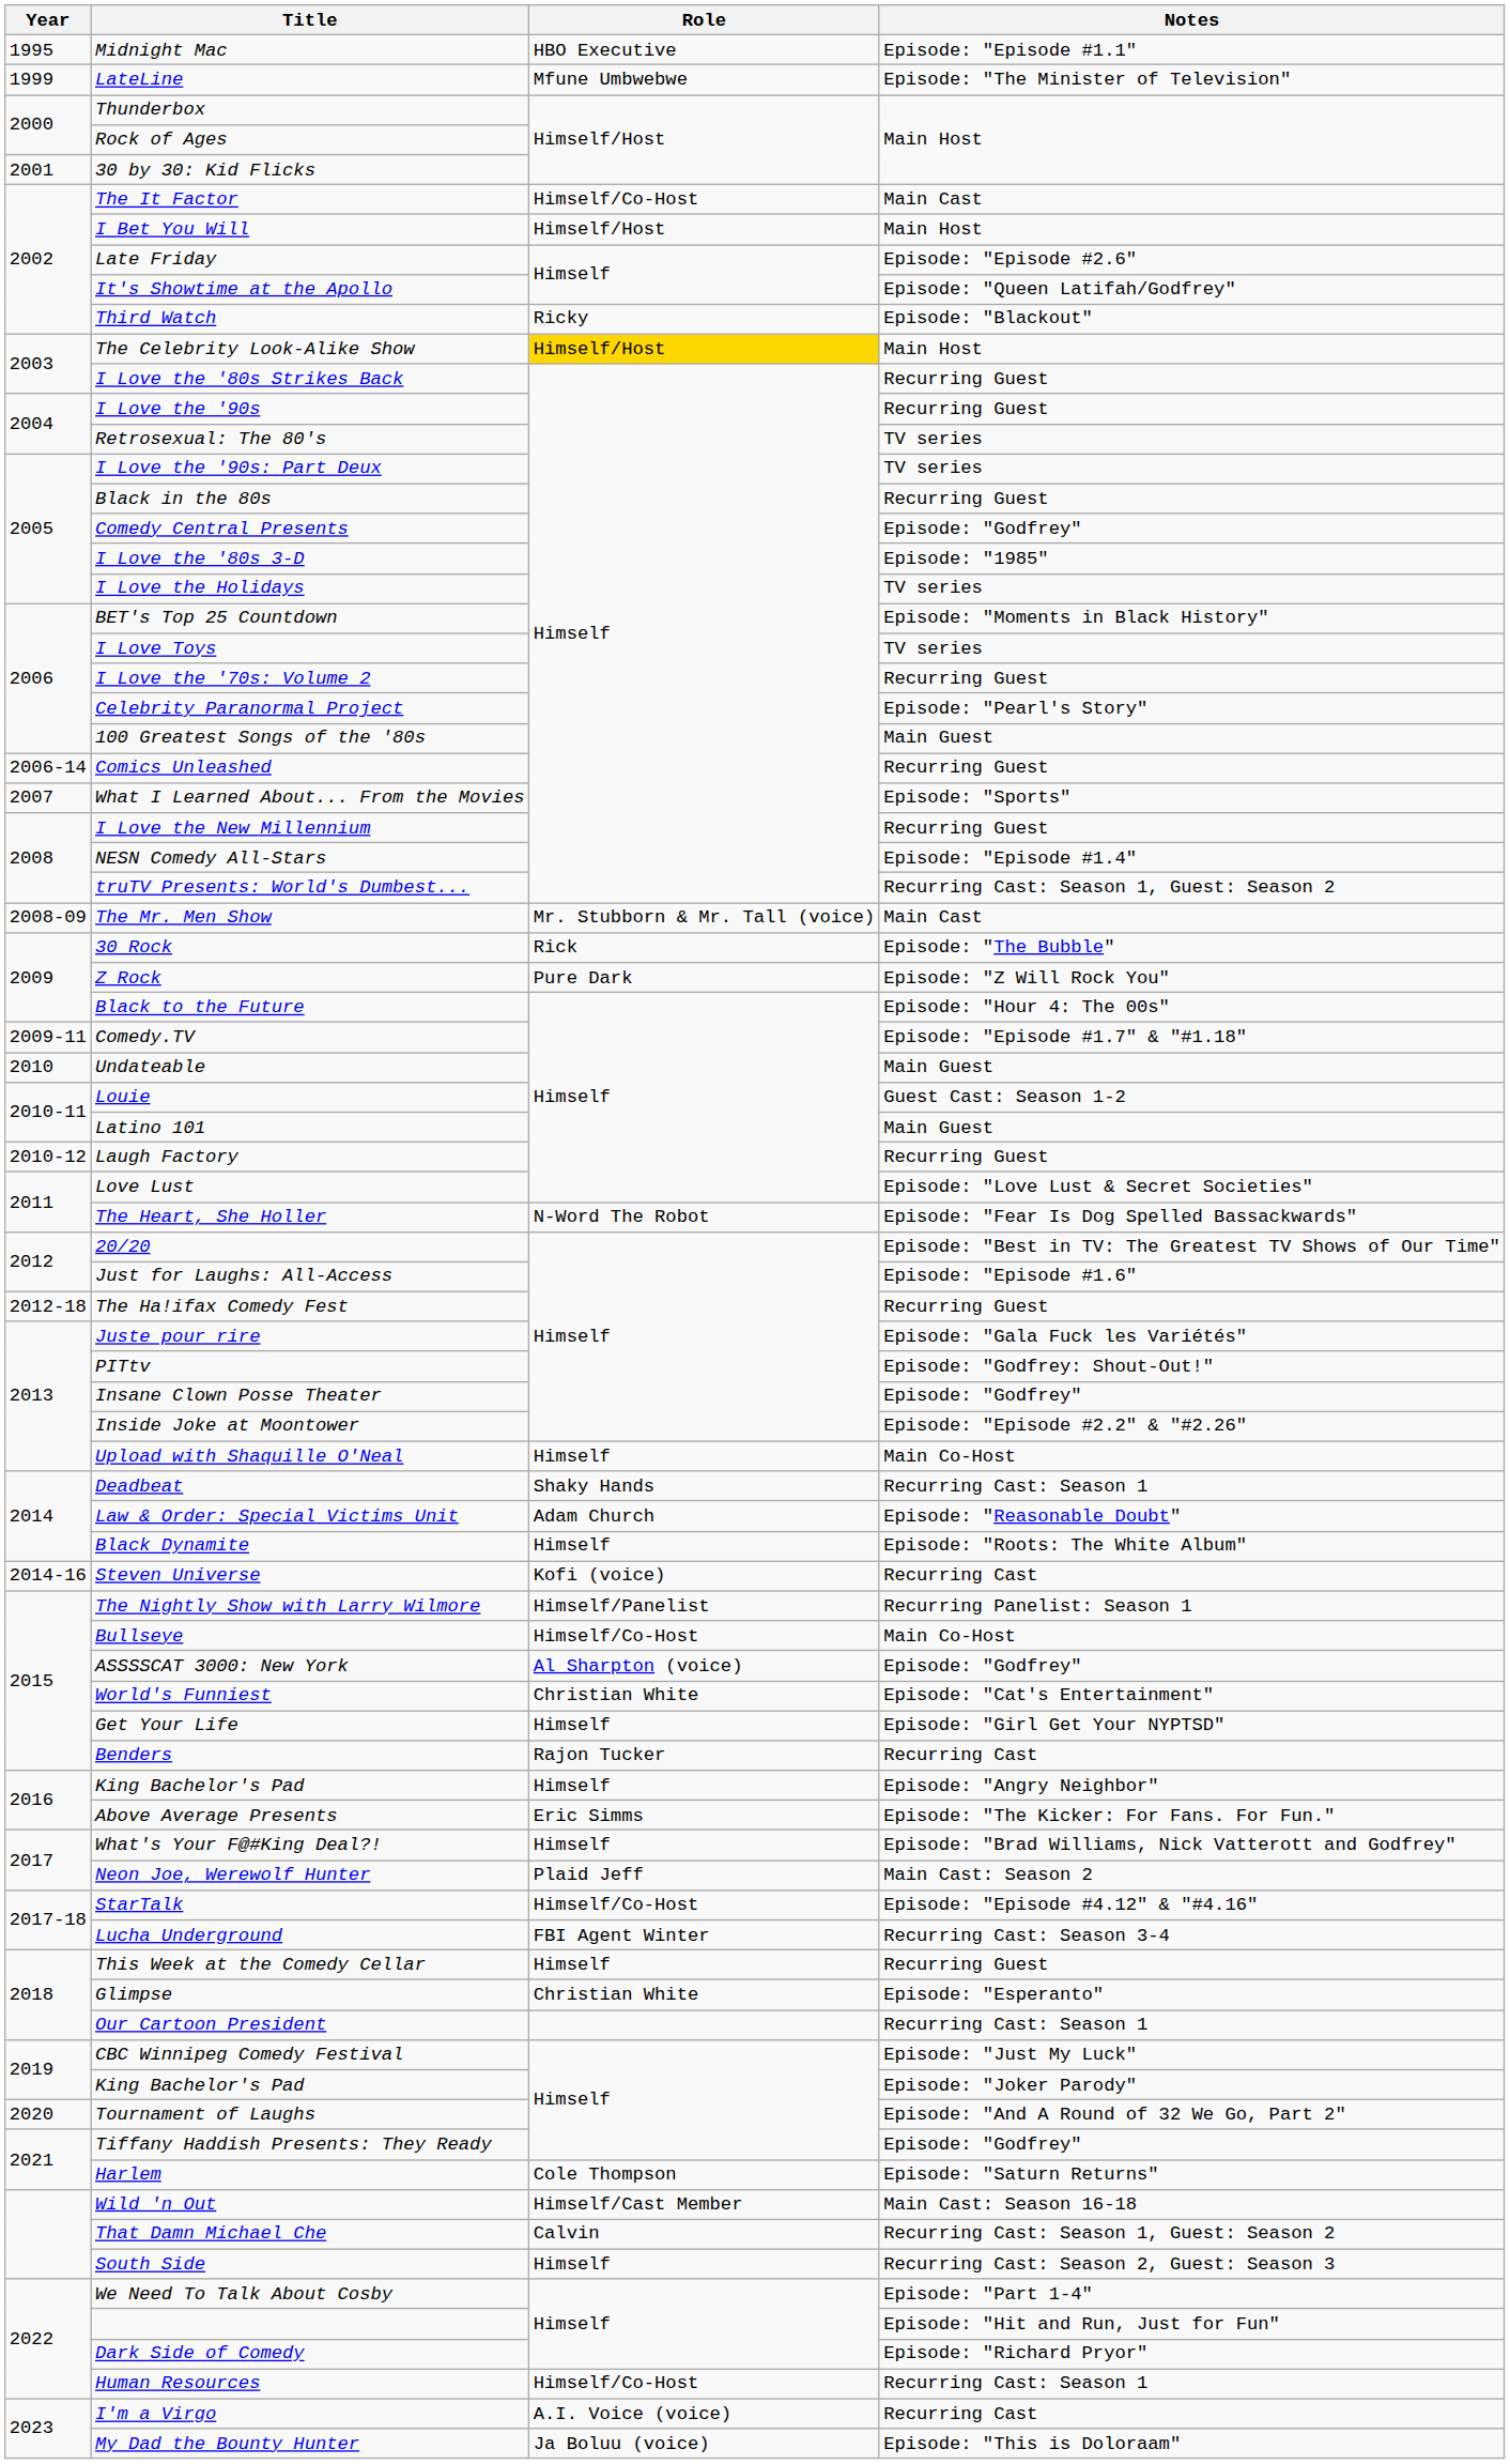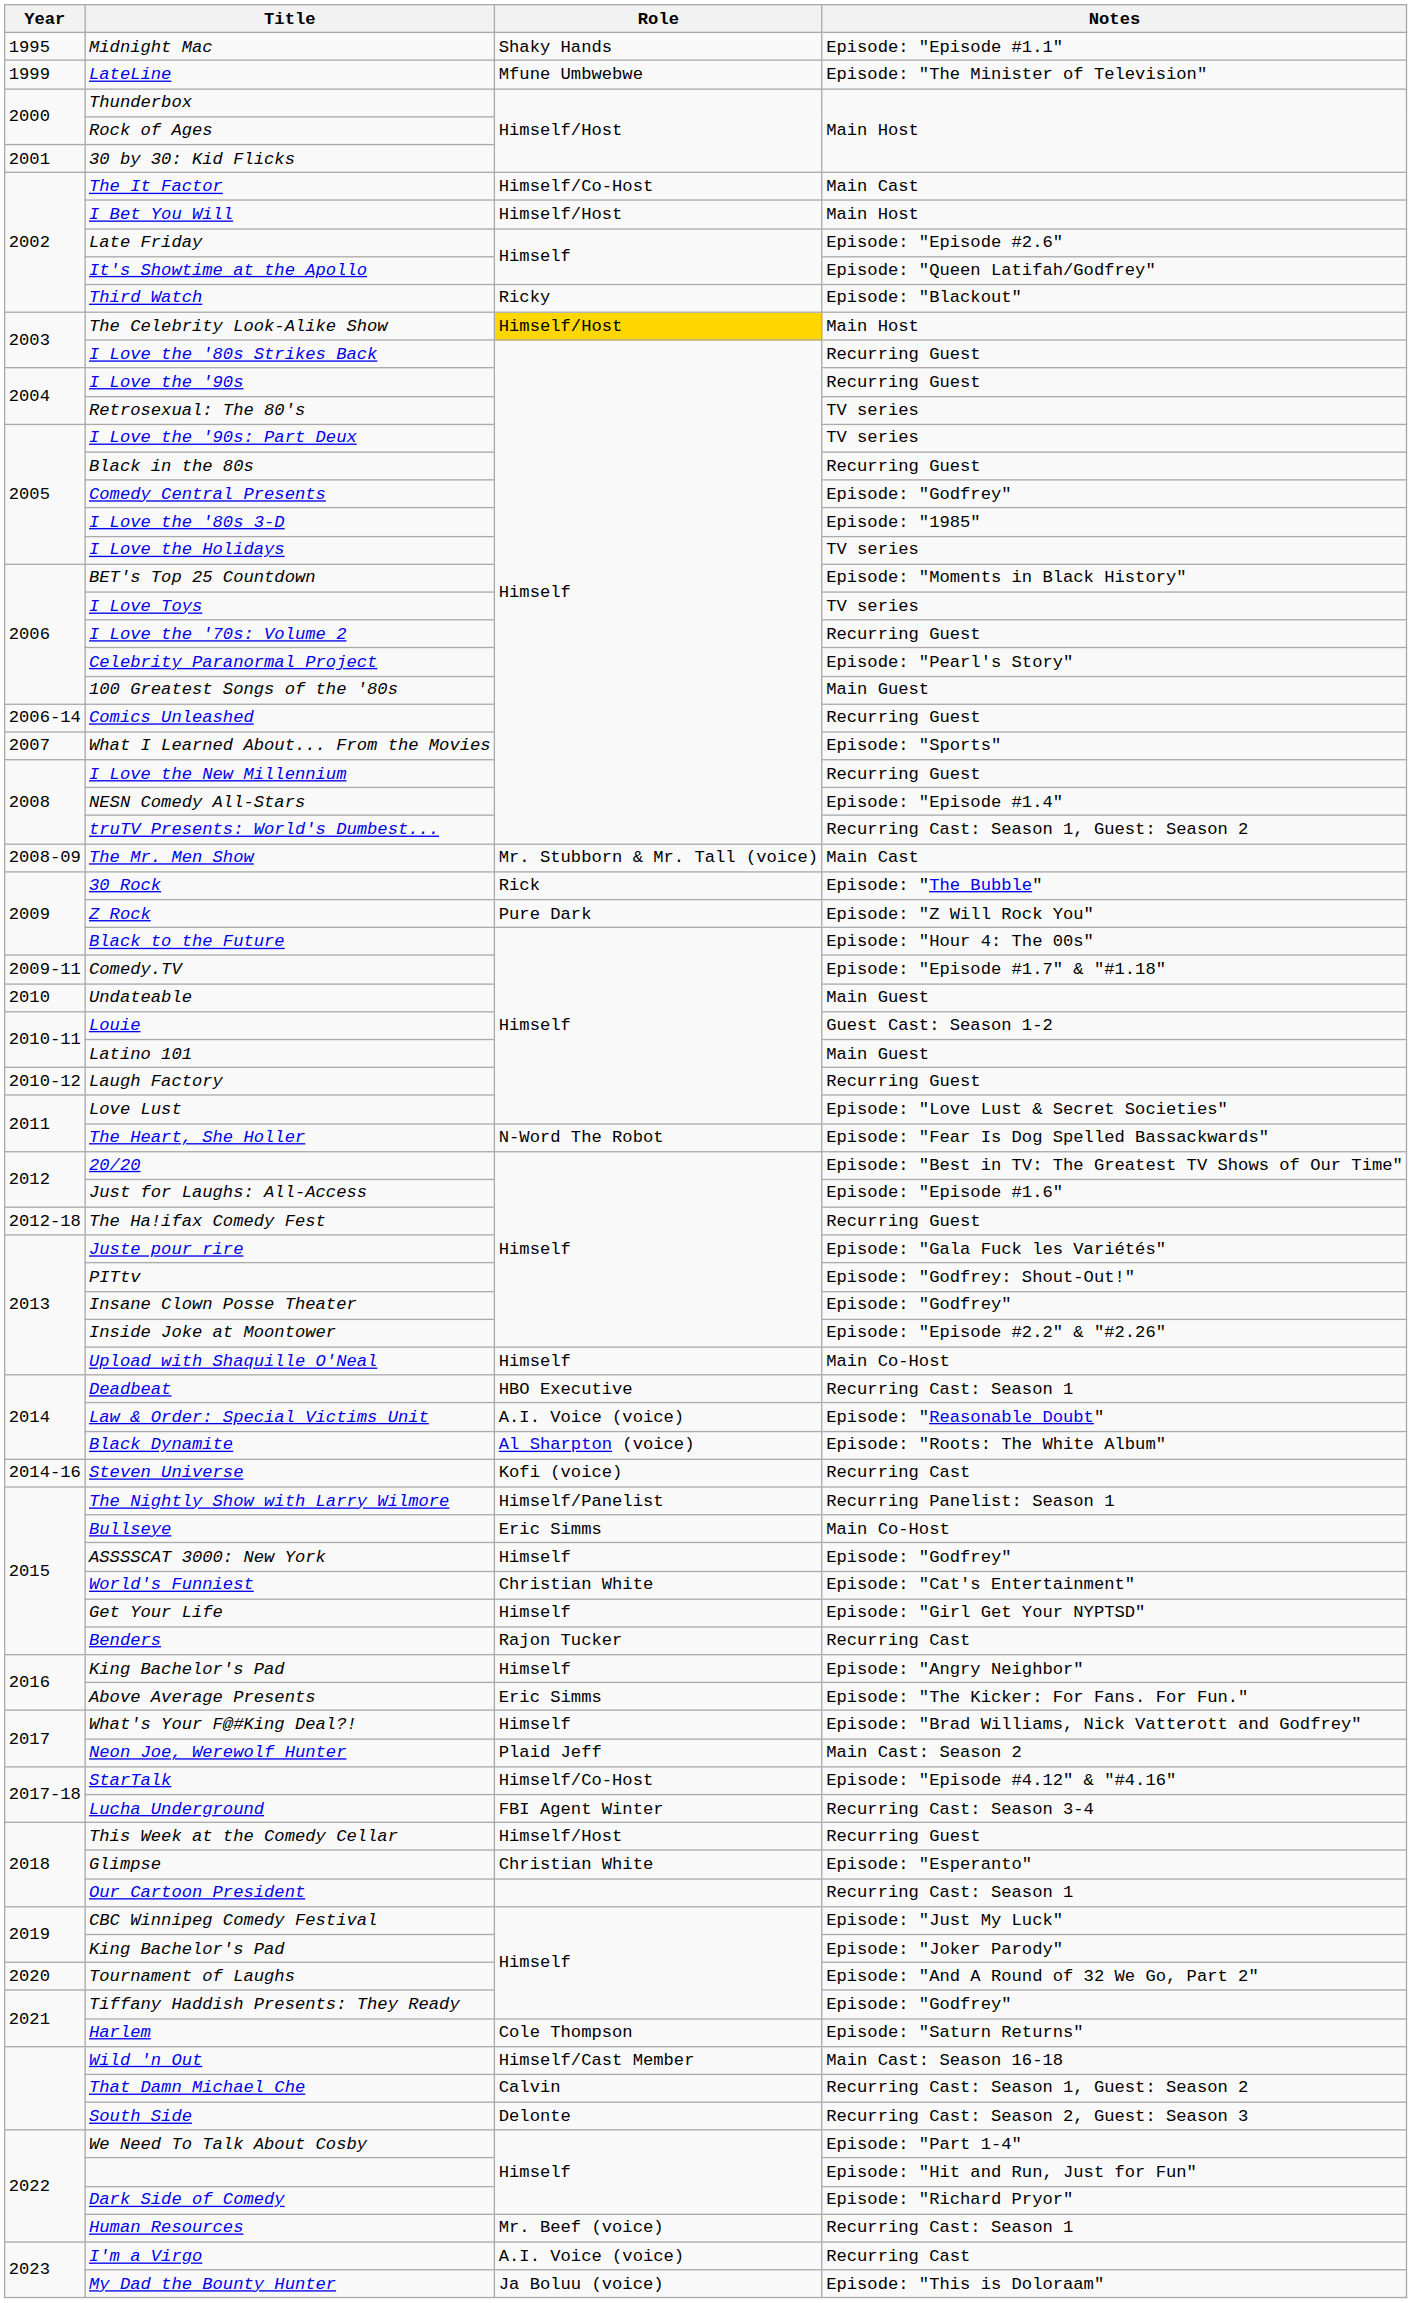 <table class="wikitable plainrowheaders sortable" style="margin-right: 0;">
 <tr>
 <th>Year</th>
 <th>Title</th>
 <th>Role</th>
 <th>Notes</th>
 </tr>
 <tr>
 <td>1995</td>
 <td><em>Midnight Mac</em></td>
-<td>HBO Executive</td>
+<td>Shaky Hands</td>
 <td>Episode: "Episode #1.1"</td>
 </tr>
 <tr>
 <td>1999</td>
 <td><em><a href='#'>LateLine</a></em></td>
 <td>Mfune Umbwebwe</td>
 <td>Episode: "The Minister of Television"</td>
 </tr>
 <tr>
 <td rowspan=2>2000</td>
 <td><em>Thunderbox</em></td>
 <td rowspan="3">Himself/Host</td>
 <td rowspan="3">Main Host</td>
 </tr>
 <tr>
 <td><em>Rock of Ages</em></td>
 </tr>
 <tr>
 <td>2001</td>
 <td><em>30 by 30: Kid Flicks</em></td>
 </tr>
 <tr>
 <td rowspan=5>2002</td>
 <td><em><a href='#'>The It Factor</a></em></td>
 <td>Himself/Co-Host</td>
 <td>Main Cast</td>
 </tr>
 <tr>
 <td><em><a href='#'>I Bet You Will</a></em></td>
 <td>Himself/Host</td>
 <td>Main Host</td>
 </tr>
 <tr>
 <td><em>Late Friday</em></td>
 <td rowspan="2">Himself</td>
 <td>Episode: "Episode #2.6"</td>
 </tr>
 <tr>
 <td><em><a href='#'>It's Showtime at the Apollo</a></em></td>
 <td>Episode: "Queen Latifah/Godfrey"</td>
 </tr>
 <tr>
 <td><em><a href='#'>Third Watch</a></em></td>
 <td>Ricky</td>
 <td>Episode: "Blackout"</td>
 </tr>
 <tr>
 <td rowspan=2>2003</td>
 <td><em>The Celebrity Look-Alike Show</em></td>
 <td style="background: gold;">Himself/Host</td>
 <td>Main Host</td>
 </tr>
 <tr>
 <td><em><a href='#'>I Love the '80s Strikes Back</a></em></td>
 <td rowspan="18">Himself</td>
 <td>Recurring Guest</td>
 </tr>
 <tr>
 <td rowspan=2>2004</td>
 <td><em><a href='#'>I Love the '90s</a></em></td>
 <td>Recurring Guest</td>
 </tr>
 <tr>
 <td><em>Retrosexual: The 80's</em></td>
 <td>TV series</td>
 </tr>
 <tr>
 <td rowspan=5>2005</td>
 <td><em><a href='#'>I Love the '90s: Part Deux</a></em></td>
 <td>TV series</td>
 </tr>
 <tr>
 <td><em>Black in the 80s</em></td>
 <td>Recurring Guest</td>
 </tr>
 <tr>
 <td><em><a href='#'>Comedy Central Presents</a></em></td>
 <td>Episode: "Godfrey"</td>
 </tr>
 <tr>
 <td><em><a href='#'>I Love the '80s 3-D</a></em></td>
 <td>Episode: "1985"</td>
 </tr>
 <tr>
 <td><em><a href='#'>I Love the Holidays</a></em></td>
 <td>TV series</td>
 </tr>
 <tr>
 <td rowspan=5>2006</td>
 <td><em>BET's Top 25 Countdown</em></td>
 <td>Episode: "Moments in Black History"</td>
 </tr>
 <tr>
 <td><em><a href='#'>I Love Toys</a></em></td>
 <td>TV series</td>
 </tr>
 <tr>
 <td><em><a href='#'>I Love the '70s: Volume 2</a></em></td>
 <td>Recurring Guest</td>
 </tr>
 <tr>
 <td><em><a href='#'>Celebrity Paranormal Project</a></em></td>
 <td>Episode: "Pearl's Story"</td>
 </tr>
 <tr>
 <td><em>100 Greatest Songs of the '80s</em></td>
 <td>Main Guest</td>
 </tr>
 <tr>
 <td>2006-14</td>
 <td><em><a href='#'>Comics Unleashed</a></em></td>
 <td>Recurring Guest</td>
 </tr>
 <tr>
 <td>2007</td>
 <td><em>What I Learned About... From the Movies</em></td>
 <td>Episode: "Sports"</td>
 </tr>
 <tr>
 <td rowspan=3>2008</td>
 <td><em><a href='#'>I Love the New Millennium</a></em></td>
 <td>Recurring Guest</td>
 </tr>
 <tr>
 <td><em>NESN Comedy All-Stars</em></td>
 <td>Episode: "Episode #1.4"</td>
 </tr>
 <tr>
 <td><em><a href='#'>truTV Presents: World's Dumbest...</a></em></td>
 <td>Recurring Cast: Season 1, Guest: Season 2</td>
 </tr>
 <tr>
 <td>2008-09</td>
 <td><em><a href='#'>The Mr. Men Show</a></em></td>
 <td>Mr. Stubborn & Mr. Tall (voice)</td>
 <td>Main Cast</td>
 </tr>
 <tr>
 <td rowspan=3>2009</td>
 <td><em><a href='#'>30 Rock</a></em></td>
 <td>Rick</td>
 <td>Episode: "<a href='#'>The Bubble</a>"</td>
 </tr>
 <tr>
 <td><em><a href='#'>Z Rock</a></em></td>
 <td>Pure Dark</td>
 <td>Episode: "Z Will Rock You"</td>
 </tr>
 <tr>
 <td><em><a href='#'>Black to the Future</a></em></td>
 <td rowspan="7">Himself</td>
 <td>Episode: "Hour 4: The 00s"</td>
 </tr>
 <tr>
 <td>2009-11</td>
 <td><em>Comedy.TV</em></td>
 <td>Episode: "Episode #1.7" & "#1.18"</td>
 </tr>
 <tr>
 <td>2010</td>
 <td><em>Undateable</em></td>
 <td>Main Guest</td>
 </tr>
 <tr>
 <td rowspan=2>2010-11</td>
 <td><em><a href='#'>Louie</a></em></td>
 <td>Guest Cast: Season 1-2</td>
 </tr>
 <tr>
 <td><em>Latino 101</em></td>
 <td>Main Guest</td>
 </tr>
 <tr>
 <td>2010-12</td>
 <td><em>Laugh Factory</em></td>
 <td>Recurring Guest</td>
 </tr>
 <tr>
 <td rowspan=2>2011</td>
 <td><em>Love Lust</em></td>
 <td>Episode: "Love Lust & Secret Societies"</td>
 </tr>
 <tr>
 <td><em><a href='#'>The Heart, She Holler</a></em></td>
 <td>N-Word The Robot</td>
 <td>Episode: "Fear Is Dog Spelled Bassackwards"</td>
 </tr>
 <tr>
 <td rowspan=2>2012</td>
 <td><em><a href='#'>20/20</a></em></td>
 <td rowspan="7">Himself</td>
 <td>Episode: "Best in TV: The Greatest TV Shows of Our Time"</td>
 </tr>
 <tr>
 <td><em>Just for Laughs: All-Access</em></td>
 <td>Episode: "Episode #1.6"</td>
 </tr>
 <tr>
 <td>2012-18</td>
 <td><em>The Ha!ifax Comedy Fest</em></td>
 <td>Recurring Guest</td>
 </tr>
 <tr>
 <td rowspan=5>2013</td>
 <td><em><a href='#'>Juste pour rire</a></em></td>
 <td>Episode: "Gala Fuck les Variétés"</td>
 </tr>
 <tr>
 <td><em>PITtv</em></td>
 <td>Episode: "Godfrey: Shout-Out!"</td>
 </tr>
 <tr>
 <td><em>Insane Clown Posse Theater</em></td>
 <td>Episode: "Godfrey"</td>
 </tr>
 <tr>
 <td><em>Inside Joke at Moontower</em></td>
 <td>Episode: "Episode #2.2" & "#2.26"</td>
 </tr>
 <tr>
 <td><em><a href='#'>Upload with Shaquille O'Neal</a></em></td>
 <td>Himself</td>
 <td>Main Co-Host</td>
 </tr>
 <tr>
 <td rowspan=3>2014</td>
 <td><em><a href='#'>Deadbeat</a></em></td>
-<td>Shaky Hands</td>
+<td>HBO Executive</td>
 <td>Recurring Cast: Season 1</td>
 </tr>
 <tr>
 <td><em><a href='#'>Law & Order: Special Victims Unit</a></em></td>
-<td>Adam Church</td>
+<td>A.I. Voice (voice)</td>
 <td>Episode: "<a href='#'>Reasonable Doubt</a>"</td>
 </tr>
 <tr>
 <td><em><a href='#'>Black Dynamite</a></em></td>
-<td>Himself</td>
+<td><a href='#'>Al Sharpton</a> (voice)</td>
 <td>Episode: "Roots: The White Album"</td>
 </tr>
 <tr>
 <td>2014-16</td>
 <td><em><a href='#'>Steven Universe</a></em></td>
 <td>Kofi (voice)</td>
 <td>Recurring Cast</td>
 </tr>
 <tr>
 <td rowspan=6>2015</td>
 <td><em><a href='#'>The Nightly Show with Larry Wilmore</a></em></td>
 <td>Himself/Panelist</td>
 <td>Recurring Panelist: Season 1</td>
 </tr>
 <tr>
 <td><em><a href='#'>Bullseye</a></em></td>
-<td>Himself/Co-Host</td>
+<td>Eric Simms</td>
 <td>Main Co-Host</td>
 </tr>
 <tr>
 <td><em>ASSSSCAT 3000: New York</em></td>
-<td><a href='#'>Al Sharpton</a> (voice)</td>
+<td>Himself</td>
 <td>Episode: "Godfrey"</td>
 </tr>
 <tr>
 <td><em><a href='#'>World's Funniest</a></em></td>
 <td>Christian White</td>
 <td>Episode: "Cat's Entertainment"</td>
 </tr>
 <tr>
 <td><em>Get Your Life</em></td>
 <td>Himself</td>
 <td>Episode: "Girl Get Your NYPTSD"</td>
 </tr>
 <tr>
 <td><em><a href='#'>Benders</a></em></td>
 <td>Rajon Tucker</td>
 <td>Recurring Cast</td>
 </tr>
 <tr>
 <td rowspan=2>2016</td>
 <td><em>King Bachelor's Pad</em></td>
 <td>Himself</td>
 <td>Episode: "Angry Neighbor"</td>
 </tr>
 <tr>
 <td><em>Above Average Presents</em></td>
 <td>Eric Simms</td>
 <td>Episode: "The Kicker: For Fans. For Fun."</td>
 </tr>
 <tr>
 <td rowspan=2>2017</td>
 <td><em>What's Your F@#King Deal?!</em></td>
 <td>Himself</td>
 <td>Episode: "Brad Williams, Nick Vatterott and Godfrey"</td>
 </tr>
 <tr>
 <td><em><a href='#'>Neon Joe, Werewolf Hunter</a></em></td>
 <td>Plaid Jeff</td>
 <td>Main Cast: Season 2</td>
 </tr>
 <tr>
 <td rowspan=2>2017-18</td>
 <td><em><a href='#'>StarTalk</a></em></td>
 <td>Himself/Co-Host</td>
 <td>Episode: "Episode #4.12" & "#4.16"</td>
 </tr>
 <tr>
 <td><em><a href='#'>Lucha Underground</a></em></td>
 <td>FBI Agent Winter</td>
 <td>Recurring Cast: Season 3-4</td>
 </tr>
 <tr>
 <td rowspan=3>2018</td>
 <td><em>This Week at the Comedy Cellar</em></td>
-<td>Himself</td>
+<td>Himself/Host</td>
 <td>Recurring Guest</td>
 </tr>
 <tr>
 <td><em>Glimpse</em></td>
 <td>Christian White</td>
 <td>Episode: "Esperanto"</td>
 </tr>
 <tr>
 <td><em><a href='#'>Our Cartoon President</a></em></td>
 <td></td>
 <td>Recurring Cast: Season 1</td>
 </tr>
 <tr>
 <td rowspan=2>2019</td>
 <td><em>CBC Winnipeg Comedy Festival</em></td>
 <td rowspan="4">Himself</td>
 <td>Episode: "Just My Luck"</td>
 </tr>
 <tr>
 <td><em>King Bachelor's Pad</em></td>
 <td>Episode: "Joker Parody"</td>
 </tr>
 <tr>
 <td>2020</td>
 <td><em>Tournament of Laughs</em></td>
 <td>Episode: "And A Round of 32 We Go, Part 2"</td>
 </tr>
 <tr>
 <td rowspan=2>2021</td>
 <td><em>Tiffany Haddish Presents: They Ready</em></td>
 <td>Episode: "Godfrey"</td>
 </tr>
 <tr>
 <td><em><a href='#'>Harlem</a></em></td>
 <td>Cole Thompson</td>
 <td>Episode: "Saturn Returns"</td>
 </tr>
 <tr>
 <td rowspan=3></td>
 <td><em><a href='#'>Wild 'n Out</a></em></td>
 <td>Himself/Cast Member</td>
 <td>Main Cast: Season 16-18</td>
 </tr>
 <tr>
 <td><em><a href='#'>That Damn Michael Che</a></em></td>
 <td>Calvin</td>
 <td>Recurring Cast: Season 1, Guest: Season 2</td>
 </tr>
 <tr>
 <td><em><a href='#'>South Side</a></em></td>
-<td>Himself</td>
+<td>Delonte</td>
 <td>Recurring Cast: Season 2, Guest: Season 3</td>
 </tr>
 <tr>
 <td rowspan=4>2022</td>
 <td><em>We Need To Talk About Cosby</em></td>
 <td rowspan="3">Himself</td>
 <td>Episode: "Part 1-4"</td>
 </tr>
 <tr>
 <td></td>
 <td>Episode: "Hit and Run, Just for Fun"</td>
 </tr>
 <tr>
 <td><em><a href='#'>Dark Side of Comedy</a></em></td>
 <td>Episode: "Richard Pryor"</td>
 </tr>
 <tr>
 <td><em><a href='#'>Human Resources</a></em></td>
-<td>Himself/Co-Host</td>
+<td>Mr. Beef (voice)</td>
 <td>Recurring Cast: Season 1</td>
 </tr>
 <tr>
 <td rowspan=2>2023</td>
 <td><em><a href='#'>I'm a Virgo</a></em></td>
 <td>A.I. Voice (voice)</td>
 <td>Recurring Cast</td>
 </tr>
 <tr>
 <td><em><a href='#'>My Dad the Bounty Hunter</a></em></td>
 <td>Ja Boluu (voice)</td>
 <td>Episode: "This is Doloraam"</td>
 </tr>
 </table>
